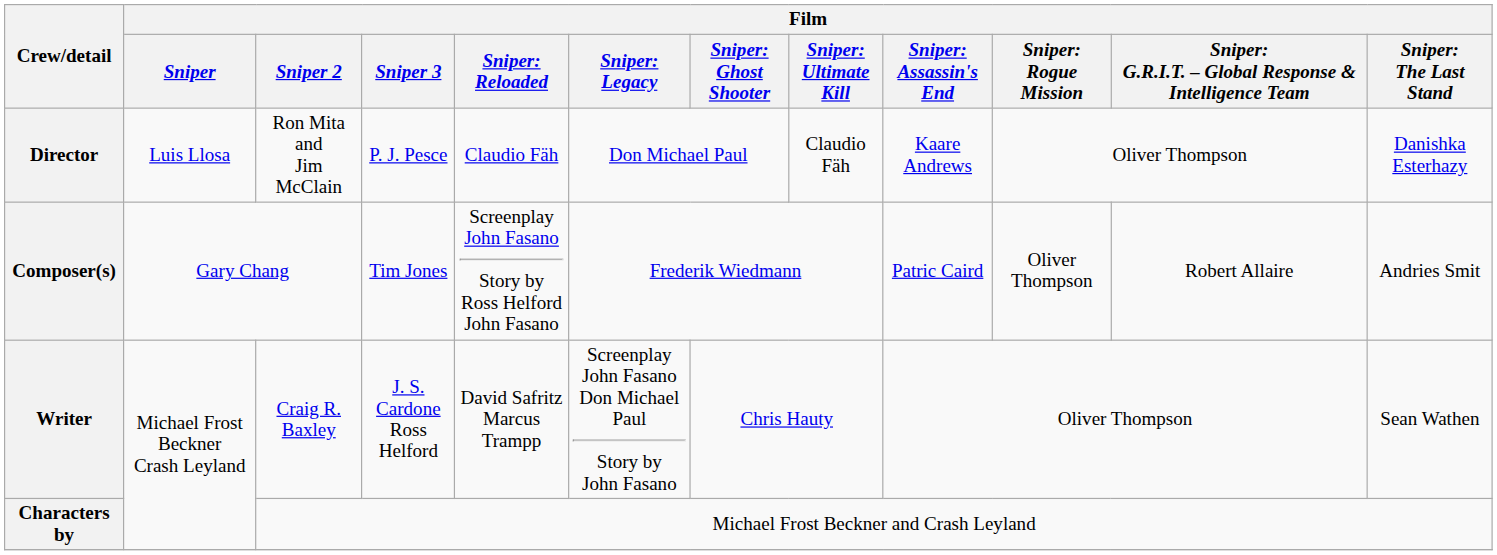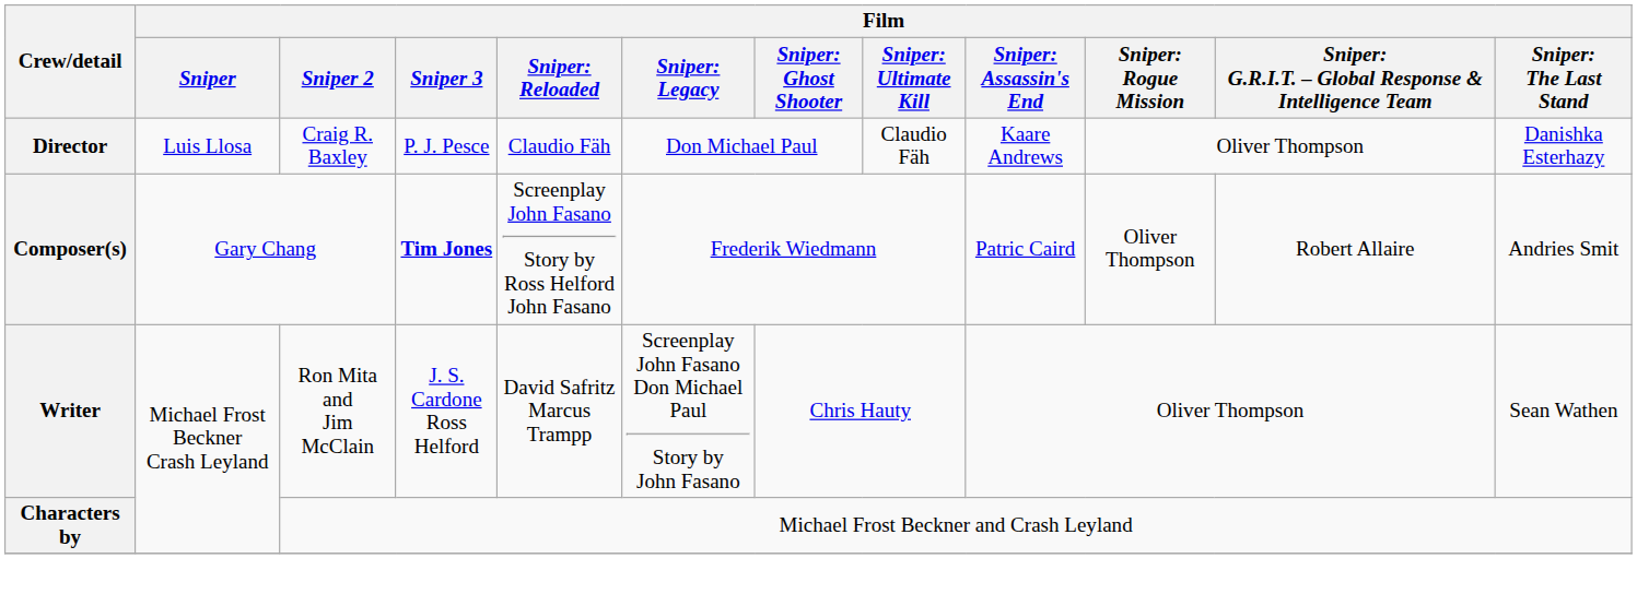 <table class="wikitable" style="text-align:center" width=99%>
 <tr>
 <th rowspan="2">Crew/detail</th>
 <th colspan="11">Film</th>
 </tr>
 <tr>
 <th><em><a href='#'>Sniper</a></em></th>
 <th><em><a href='#'>Sniper 2</a></em></th>
 <th><em><a href='#'>Sniper 3</a></em></th>
 <th><em><a href='#'>Sniper:<br>Reloaded</a></em></th>
 <th><em><a href='#'>Sniper:<br>Legacy</a></em></th>
 <th><em><a href='#'>Sniper:<br> Ghost Shooter</a></em></th>
 <th><em><a href='#'>Sniper:<br> Ultimate Kill</a></em></th>
 <th><em><a href='#'>Sniper:<br>Assassin's End</a></em></th>
 <th><em>Sniper:<br>Rogue Mission</em></th>
 <th><em>Sniper:<br>G.R.I.T. – Global Response & Intelligence Team</em></th>
 <th><em>Sniper:<br>The Last Stand</em></th>
 </tr>
 <tr>
 <th>Director</th>
 <td><a href='#'>Luis Llosa</a></td>
-<td>Ron Mita and<br>Jim McClain</td>
+<td><a href='#'>Craig R. Baxley</a></td>
 <td><a href='#'>P. J. Pesce</a></td>
 <td><a href='#'>Claudio Fäh</a></td>
 <td colspan="2"><a href='#'>Don Michael Paul</a></td>
 <td>Claudio Fäh</td>
 <td><a href='#'>Kaare Andrews</a></td>
 <td colspan="2">Oliver Thompson</td>
 <td><a href='#'>Danishka Esterhazy</a></td>
 </tr>
 <tr>
 <th>Composer(s)</th>
 <td colspan="2"><a href='#'>Gary Chang</a></td>
-<td><a href='#'>Tim Jones</a></td>
+<td><strong><a href='#'>Tim Jones</a></strong></td>
 <td>Screenplay<br><a href='#'>John Fasano</a><hr>Story by<br>Ross Helford<br>John Fasano</td>
 <td colspan="3"><a href='#'>Frederik Wiedmann</a></td>
 <td><a href='#'>Patric Caird</a></td>
 <td>Oliver Thompson</td>
 <td>Robert Allaire</td>
 <td>Andries Smit</td>
 </tr>
 <tr>
 <th>Writer</th>
 <td rowspan="2">Michael Frost Beckner<br>Crash Leyland</td>
-<td><a href='#'>Craig R. Baxley</a></td>
+<td>Ron Mita and<br>Jim McClain</td>
 <td><a href='#'>J. S. Cardone</a><br>Ross Helford</td>
 <td>David Safritz<br>Marcus Trampp</td>
 <td>Screenplay<br>John Fasano<br>Don Michael Paul<hr>Story by<br>John Fasano</td>
 <td colspan="2"><a href='#'>Chris Hauty</a></td>
 <td colspan="3">Oliver Thompson</td>
 <td>Sean Wathen</td>
 </tr>
 <tr>
 <th>Characters by</th>
 <td colspan="10">Michael Frost Beckner and Crash Leyland</td>
 </tr>
 <tr>
 </tr>
 </table>
